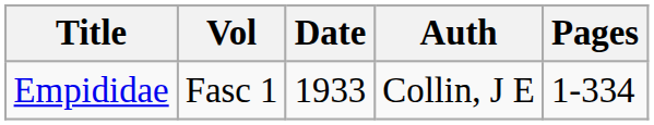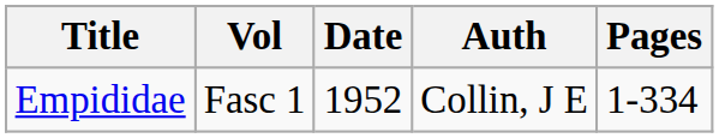 <table class="wikitable" border="1">
 <tr>
 <th>Title</th>
 <th>Vol</th>
 <th>Date</th>
 <th>Auth</th>
 <th>Pages</th>
 </tr>
 <tr>
 <td><a href='#'>Empididae</a></td>
 <td>Fasc 1</td>
-<td>1933</td>
+<td>1952</td>
 <td>Collin, J E</td>
 <td>1-334</td>
 </tr>
 </table>
